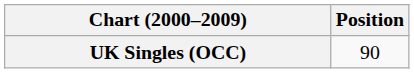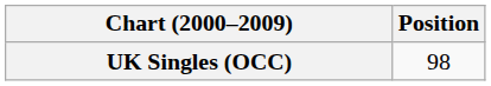 <table class="wikitable plainrowheaders" style="text-align:center">
 <tr>
 <th scope="col" style="width:16em;">Chart (2000–2009)</th>
 <th scope="col">Position</th>
 </tr>
 <tr>
 <th scope="row">UK Singles (OCC)</th>
-<td>90</td>
+<td>98</td>
 </tr>
 </table>
